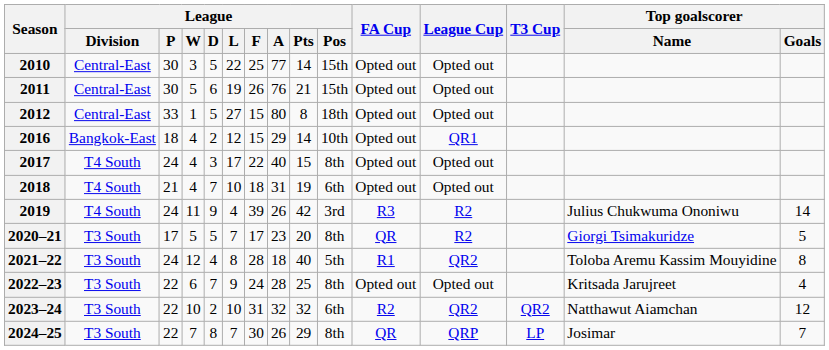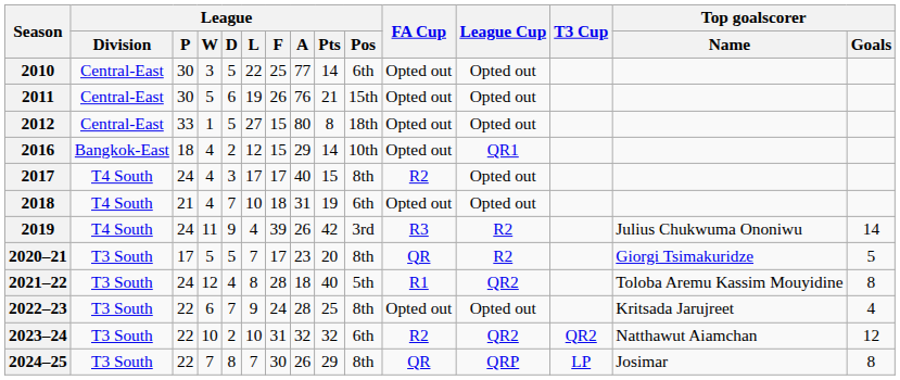 <table class="wikitable" style="text-align: center">
 <tr>
 <th rowspan=2>Season</th>
 <th colspan=9>League</th>
 <th rowspan=2><a href='#'>FA Cup</a></th>
 <th rowspan=2><a href='#'>League Cup</a></th>
 <th rowspan=2><a href='#'>T3 Cup</a></th>
 <th colspan=2>Top goalscorer</th>
 </tr>
 <tr>
 <th>Division</th>
 <th>P</th>
 <th>W</th>
 <th>D</th>
 <th>L</th>
 <th>F</th>
 <th>A</th>
 <th>Pts</th>
 <th>Pos</th>
 <th>Name</th>
 <th>Goals</th>
 </tr>
 <tr>
 <th>2010</th>
 <td><a href='#'>Central-East</a></td>
 <td>30</td>
 <td>3</td>
 <td>5</td>
 <td>22</td>
 <td>25</td>
 <td>77</td>
 <td>14</td>
-<td>15th</td>
+<td>6th</td>
 <td>Opted out</td>
 <td>Opted out</td>
 <td></td>
 <td></td>
 <td></td>
 </tr>
 <tr>
 <th>2011</th>
 <td><a href='#'>Central-East</a></td>
 <td>30</td>
 <td>5</td>
 <td>6</td>
 <td>19</td>
 <td>26</td>
 <td>76</td>
 <td>21</td>
 <td>15th</td>
 <td>Opted out</td>
 <td>Opted out</td>
 <td></td>
 <td></td>
 <td></td>
 </tr>
 <tr>
 <th>2012</th>
 <td><a href='#'>Central-East</a></td>
 <td>33</td>
 <td>1</td>
 <td>5</td>
 <td>27</td>
 <td>15</td>
 <td>80</td>
 <td>8</td>
 <td>18th</td>
 <td>Opted out</td>
 <td>Opted out</td>
 <td></td>
 <td></td>
 <td></td>
 </tr>
 <tr>
 <th>2016</th>
 <td><a href='#'>Bangkok-East</a></td>
 <td>18</td>
 <td>4</td>
 <td>2</td>
 <td>12</td>
 <td>15</td>
 <td>29</td>
 <td>14</td>
 <td>10th</td>
 <td>Opted out</td>
 <td><a href='#'>QR1</a></td>
 <td></td>
 <td></td>
 <td></td>
 </tr>
 <tr>
 <th>2017</th>
 <td><a href='#'>T4 South</a></td>
 <td>24</td>
 <td>4</td>
 <td>3</td>
 <td>17</td>
-<td>22</td>
+<td>17</td>
 <td>40</td>
 <td>15</td>
 <td>8th</td>
-<td>Opted out</td>
+<td><a href='#'>R2</a></td>
 <td>Opted out</td>
 <td></td>
 <td></td>
 <td></td>
 </tr>
 <tr>
 <th>2018</th>
 <td><a href='#'>T4 South</a></td>
 <td>21</td>
 <td>4</td>
 <td>7</td>
 <td>10</td>
 <td>18</td>
 <td>31</td>
 <td>19</td>
 <td>6th</td>
 <td>Opted out</td>
 <td>Opted out</td>
 <td></td>
 <td></td>
 <td></td>
 </tr>
 <tr>
 <th>2019</th>
 <td><a href='#'>T4 South</a></td>
 <td>24</td>
 <td>11</td>
 <td>9</td>
 <td>4</td>
 <td>39</td>
 <td>26</td>
 <td>42</td>
 <td>3rd</td>
 <td><a href='#'>R3</a></td>
 <td><a href='#'>R2</a></td>
 <td></td>
 <td align="left"> Julius Chukwuma Ononiwu</td>
 <td>14</td>
 </tr>
 <tr>
 <th>2020–21</th>
 <td><a href='#'>T3 South</a></td>
 <td>17</td>
 <td>5</td>
 <td>5</td>
 <td>7</td>
 <td>17</td>
 <td>23</td>
 <td>20</td>
 <td>8th</td>
 <td><a href='#'>QR</a></td>
 <td><a href='#'>R2</a></td>
 <td></td>
 <td align="left"> <a href='#'>Giorgi Tsimakuridze</a></td>
 <td>5</td>
 </tr>
 <tr>
 <th>2021–22</th>
 <td><a href='#'>T3 South</a></td>
 <td>24</td>
 <td>12</td>
 <td>4</td>
 <td>8</td>
 <td>28</td>
 <td>18</td>
 <td>40</td>
 <td>5th</td>
 <td><a href='#'>R1</a></td>
 <td><a href='#'>QR2</a></td>
 <td></td>
 <td align="left"> Toloba Aremu Kassim Mouyidine</td>
 <td>8</td>
 </tr>
 <tr>
 <th>2022–23</th>
 <td><a href='#'>T3 South</a></td>
 <td>22</td>
 <td>6</td>
 <td>7</td>
 <td>9</td>
 <td>24</td>
 <td>28</td>
 <td>25</td>
 <td>8th</td>
 <td>Opted out</td>
 <td>Opted out</td>
 <td></td>
 <td align="left"> Kritsada Jarujreet</td>
 <td>4</td>
 </tr>
 <tr>
 <th>2023–24</th>
 <td><a href='#'>T3 South</a></td>
 <td>22</td>
 <td>10</td>
 <td>2</td>
 <td>10</td>
 <td>31</td>
 <td>32</td>
 <td>32</td>
 <td>6th</td>
 <td><a href='#'>R2</a></td>
 <td><a href='#'>QR2</a></td>
 <td><a href='#'>QR2</a></td>
 <td align="left"> Natthawut Aiamchan</td>
 <td>12</td>
 </tr>
 <tr>
 <th>2024–25</th>
 <td><a href='#'>T3 South</a></td>
 <td>22</td>
 <td>7</td>
 <td>8</td>
 <td>7</td>
 <td>30</td>
 <td>26</td>
 <td>29</td>
 <td>8th</td>
 <td><a href='#'>QR</a></td>
 <td><a href='#'>QRP</a></td>
 <td><a href='#'>LP</a></td>
 <td align="left"> Josimar</td>
-<td>7</td>
+<td>8</td>
 </tr>
 </table>
